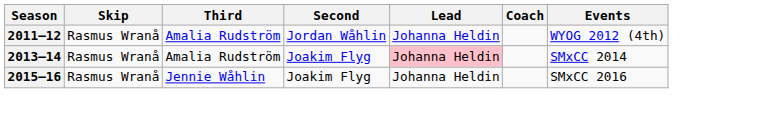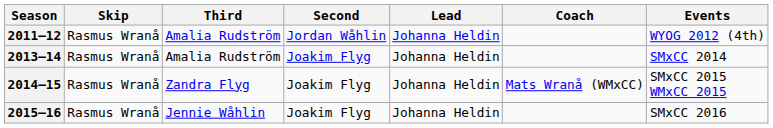 <table class="wikitable">
 <tr>
 <th scope="col">Season</th>
 <th scope="col">Skip</th>
 <th scope="col">Third</th>
 <th scope="col">Second</th>
 <th scope="col">Lead</th>
 <th scope="col">Coach</th>
 <th scope="col">Events</th>
 </tr>
 <tr>
 <th scope="row">2011–12</th>
 <td>Rasmus Wranå</td>
 <td><a href='#'>Amalia Rudström</a></td>
 <td><a href='#'>Jordan Wåhlin</a></td>
 <td><a href='#'>Johanna Heldin</a></td>
 <td></td>
 <td><a href='#'>WYOG 2012</a> (4th)</td>
 </tr>
 <tr>
 <th scope="row">2013–14</th>
 <td>Rasmus Wranå</td>
 <td>Amalia Rudström</td>
 <td><a href='#'>Joakim Flyg</a></td>
-<td style="background: pink;">Johanna Heldin</td>
+<td>Johanna Heldin</td>
 <td></td>
 <td><a href='#'>SMxCC</a> 2014 </td>
+</tr>
+<tr>
+<th scope="row">2014–15</th>
+<td>Rasmus Wranå</td>
+<td><a href='#'>Zandra Flyg</a></td>
+<td>Joakim Flyg</td>
+<td>Johanna Heldin</td>
+<td><a href='#'>Mats Wranå</a> (WMxCC)</td>
+<td>SMxCC 2015 <br><a href='#'>WMxCC 2015</a> </td>
 </tr>
 <tr>
 <th scope="row">2015–16</th>
 <td>Rasmus Wranå</td>
 <td><a href='#'>Jennie Wåhlin</a></td>
 <td>Joakim Flyg</td>
 <td>Johanna Heldin</td>
 <td></td>
 <td>SMxCC 2016 </td>
 </tr>
 </table>
